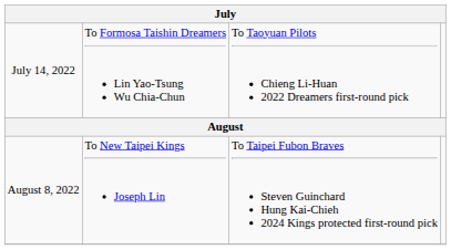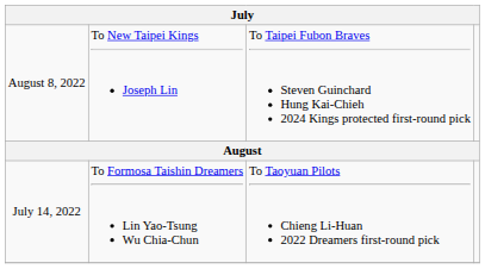 <table class="wikitable" style="text-align:center">
 <tr>
 <th colspan="4">July</th>
+</tr>
+<tr>
+<td>August 8, 2022</td>
+<td align="left" valign="top">To <a href='#'>New Taipei Kings</a><hr><br><ul><li><a href='#'>Joseph Lin</a></li></ul></td>
+<td align="left" valign="top">To <a href='#'>Taipei Fubon Braves</a><hr><br><ul><li>Steven Guinchard</li><li>Hung Kai-Chieh</li><li>2024 Kings protected first-round pick</li></ul></td>
+<td align="center"></td>
+</tr>
+<tr>
+<th colspan="4">August</th>
 </tr>
 <tr>
 <td>July 14, 2022</td>
 <td align="left" valign="top">To <a href='#'>Formosa Taishin Dreamers</a><hr><br><ul><li>Lin Yao-Tsung</li><li>Wu Chia-Chun</li></ul></td>
 <td align="left" valign="top">To <a href='#'>Taoyuan Pilots</a><hr><br><ul><li>Chieng Li-Huan</li><li>2022 Dreamers first-round pick</li></ul></td>
 <td align="center"></td>
 </tr>
 <tr>
-<th colspan="4">August</th>
-</tr>
-<tr>
-<td>August 8, 2022</td>
-<td align="left" valign="top">To <a href='#'>New Taipei Kings</a><hr><br><ul><li><a href='#'>Joseph Lin</a></li></ul></td>
-<td align="left" valign="top">To <a href='#'>Taipei Fubon Braves</a><hr><br><ul><li>Steven Guinchard</li><li>Hung Kai-Chieh</li><li>2024 Kings protected first-round pick</li></ul></td>
-<td align="center"></td>
-</tr>
-<tr>
 </tr>
 </table>
